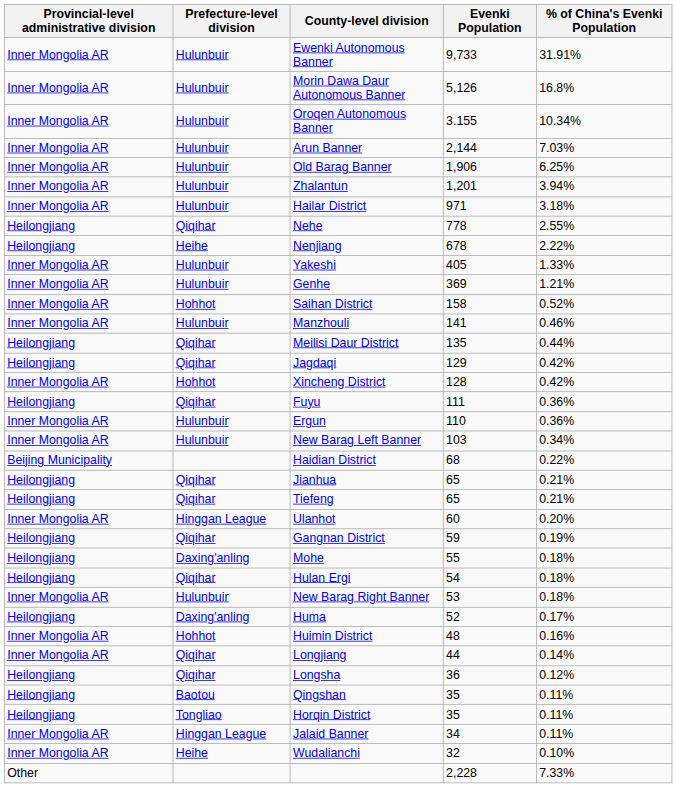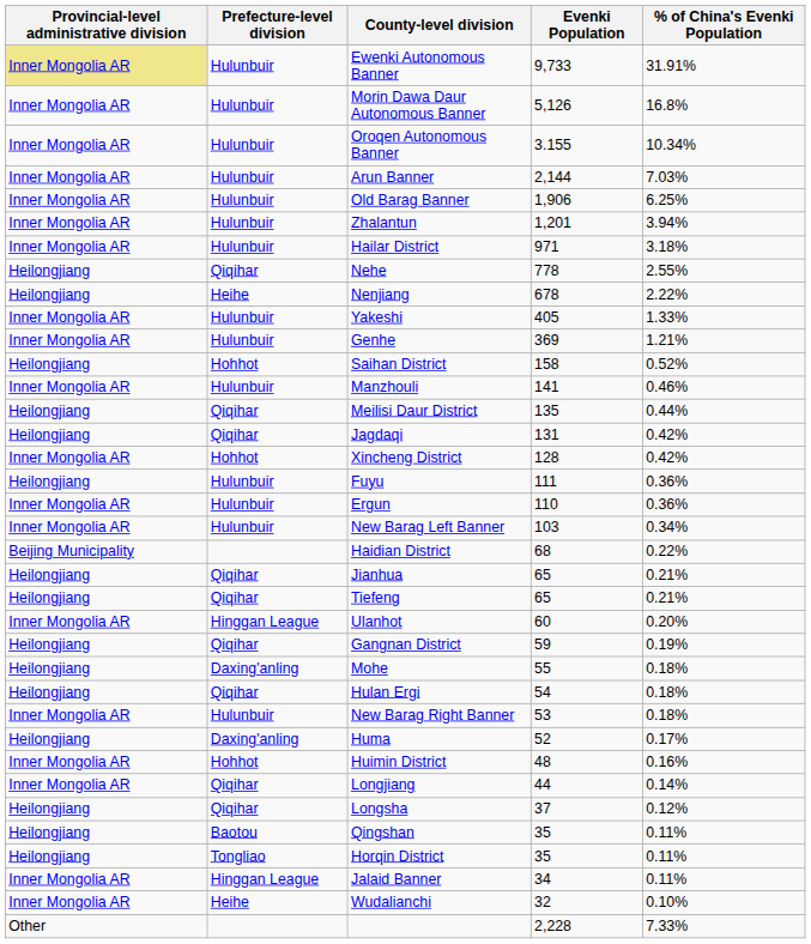 <table class="wikitable">
 <tr>
 <th>Provincial-level administrative division</th>
 <th>Prefecture-level division</th>
 <th>County-level division</th>
 <th>Evenki Population</th>
 <th>% of China's Evenki Population</th>
 </tr>
 <tr>
-<td><a href='#'>Inner Mongolia AR</a></td>
+<td style="background: khaki;"><a href='#'>Inner Mongolia AR</a></td>
 <td><a href='#'>Hulunbuir</a></td>
 <td><a href='#'>Ewenki Autonomous Banner</a></td>
 <td>9,733</td>
 <td>31.91%</td>
 </tr>
 <tr>
 <td><a href='#'>Inner Mongolia AR</a></td>
 <td><a href='#'>Hulunbuir</a></td>
 <td><a href='#'>Morin Dawa Daur Autonomous Banner</a></td>
 <td>5,126</td>
 <td>16.8%</td>
 </tr>
 <tr>
 <td><a href='#'>Inner Mongolia AR</a></td>
 <td><a href='#'>Hulunbuir</a></td>
 <td><a href='#'>Oroqen Autonomous Banner</a></td>
 <td>3.155</td>
 <td>10.34%</td>
 </tr>
 <tr>
 <td><a href='#'>Inner Mongolia AR</a></td>
 <td><a href='#'>Hulunbuir</a></td>
 <td><a href='#'>Arun Banner</a></td>
 <td>2,144</td>
 <td>7.03%</td>
 </tr>
 <tr>
 <td><a href='#'>Inner Mongolia AR</a></td>
 <td><a href='#'>Hulunbuir</a></td>
 <td><a href='#'>Old Barag Banner</a></td>
 <td>1,906</td>
 <td>6.25%</td>
 </tr>
 <tr>
 <td><a href='#'>Inner Mongolia AR</a></td>
 <td><a href='#'>Hulunbuir</a></td>
 <td><a href='#'>Zhalantun</a></td>
 <td>1,201</td>
 <td>3.94%</td>
 </tr>
 <tr>
 <td><a href='#'>Inner Mongolia AR</a></td>
 <td><a href='#'>Hulunbuir</a></td>
 <td><a href='#'>Hailar District</a></td>
 <td>971</td>
 <td>3.18%</td>
 </tr>
 <tr>
 <td><a href='#'>Heilongjiang</a></td>
 <td><a href='#'>Qiqihar</a></td>
 <td><a href='#'>Nehe</a></td>
 <td>778</td>
 <td>2.55%</td>
 </tr>
 <tr>
 <td><a href='#'>Heilongjiang</a></td>
 <td><a href='#'>Heihe</a></td>
 <td><a href='#'>Nenjiang</a></td>
 <td>678</td>
 <td>2.22%</td>
 </tr>
 <tr>
 <td><a href='#'>Inner Mongolia AR</a></td>
 <td><a href='#'>Hulunbuir</a></td>
 <td><a href='#'>Yakeshi</a></td>
 <td>405</td>
 <td>1.33%</td>
 </tr>
 <tr>
 <td><a href='#'>Inner Mongolia AR</a></td>
 <td><a href='#'>Hulunbuir</a></td>
 <td><a href='#'>Genhe</a></td>
 <td>369</td>
 <td>1.21%</td>
 </tr>
 <tr>
-<td><a href='#'>Inner Mongolia AR</a></td>
+<td><a href='#'>Heilongjiang</a></td>
 <td><a href='#'>Hohhot</a></td>
 <td><a href='#'>Saihan District</a></td>
 <td>158</td>
 <td>0.52%</td>
 </tr>
 <tr>
 <td><a href='#'>Inner Mongolia AR</a></td>
 <td><a href='#'>Hulunbuir</a></td>
 <td><a href='#'>Manzhouli</a></td>
 <td>141</td>
 <td>0.46%</td>
 </tr>
 <tr>
 <td><a href='#'>Heilongjiang</a></td>
 <td><a href='#'>Qiqihar</a></td>
 <td><a href='#'>Meilisi Daur District</a></td>
 <td>135</td>
 <td>0.44%</td>
 </tr>
 <tr>
 <td><a href='#'>Heilongjiang</a></td>
 <td><a href='#'>Qiqihar</a></td>
 <td><a href='#'>Jagdaqi</a></td>
-<td>129</td>
+<td>131</td>
 <td>0.42%</td>
 </tr>
 <tr>
 <td><a href='#'>Inner Mongolia AR</a></td>
 <td><a href='#'>Hohhot</a></td>
 <td><a href='#'>Xincheng District</a></td>
 <td>128</td>
 <td>0.42%</td>
 </tr>
 <tr>
 <td><a href='#'>Heilongjiang</a></td>
-<td><a href='#'>Qiqihar</a></td>
+<td><a href='#'>Hulunbuir</a></td>
 <td><a href='#'>Fuyu</a></td>
 <td>111</td>
 <td>0.36%</td>
 </tr>
 <tr>
 <td><a href='#'>Inner Mongolia AR</a></td>
 <td><a href='#'>Hulunbuir</a></td>
 <td><a href='#'>Ergun</a></td>
 <td>110</td>
 <td>0.36%</td>
 </tr>
 <tr>
 <td><a href='#'>Inner Mongolia AR</a></td>
 <td><a href='#'>Hulunbuir</a></td>
 <td><a href='#'>New Barag Left Banner</a></td>
 <td>103</td>
 <td>0.34%</td>
 </tr>
 <tr>
 <td><a href='#'>Beijing Municipality</a></td>
 <td></td>
 <td><a href='#'>Haidian District</a></td>
 <td>68</td>
 <td>0.22%</td>
 </tr>
 <tr>
 <td><a href='#'>Heilongjiang</a></td>
 <td><a href='#'>Qiqihar</a></td>
 <td><a href='#'>Jianhua</a></td>
 <td>65</td>
 <td>0.21%</td>
 </tr>
 <tr>
 <td><a href='#'>Heilongjiang</a></td>
 <td><a href='#'>Qiqihar</a></td>
 <td><a href='#'>Tiefeng</a></td>
 <td>65</td>
 <td>0.21%</td>
 </tr>
 <tr>
 <td><a href='#'>Inner Mongolia AR</a></td>
 <td><a href='#'>Hinggan League</a></td>
 <td><a href='#'>Ulanhot</a></td>
 <td>60</td>
 <td>0.20%</td>
 </tr>
 <tr>
 <td><a href='#'>Heilongjiang</a></td>
 <td><a href='#'>Qiqihar</a></td>
 <td><a href='#'>Gangnan District</a></td>
 <td>59</td>
 <td>0.19%</td>
 </tr>
 <tr>
 <td><a href='#'>Heilongjiang</a></td>
 <td><a href='#'>Daxing'anling</a></td>
 <td><a href='#'>Mohe</a></td>
 <td>55</td>
 <td>0.18%</td>
 </tr>
 <tr>
 <td><a href='#'>Heilongjiang</a></td>
 <td><a href='#'>Qiqihar</a></td>
 <td><a href='#'>Hulan Ergi</a></td>
 <td>54</td>
 <td>0.18%</td>
 </tr>
 <tr>
 <td><a href='#'>Inner Mongolia AR</a></td>
 <td><a href='#'>Hulunbuir</a></td>
 <td><a href='#'>New Barag Right Banner</a></td>
 <td>53</td>
 <td>0.18%</td>
 </tr>
 <tr>
 <td><a href='#'>Heilongjiang</a></td>
 <td><a href='#'>Daxing'anling</a></td>
 <td><a href='#'>Huma</a></td>
 <td>52</td>
 <td>0.17%</td>
 </tr>
 <tr>
 <td><a href='#'>Inner Mongolia AR</a></td>
 <td><a href='#'>Hohhot</a></td>
 <td><a href='#'>Huimin District</a></td>
 <td>48</td>
 <td>0.16%</td>
 </tr>
 <tr>
 <td><a href='#'>Inner Mongolia AR</a></td>
 <td><a href='#'>Qiqihar</a></td>
 <td><a href='#'>Longjiang</a></td>
 <td>44</td>
 <td>0.14%</td>
 </tr>
 <tr>
 <td><a href='#'>Heilongjiang</a></td>
 <td><a href='#'>Qiqihar</a></td>
 <td><a href='#'>Longsha</a></td>
-<td>36</td>
+<td>37</td>
 <td>0.12%</td>
 </tr>
 <tr>
 <td><a href='#'>Heilongjiang</a></td>
 <td><a href='#'>Baotou</a></td>
 <td><a href='#'>Qingshan</a></td>
 <td>35</td>
 <td>0.11%</td>
 </tr>
 <tr>
 <td><a href='#'>Heilongjiang</a></td>
 <td><a href='#'>Tongliao</a></td>
 <td><a href='#'>Horqin District</a></td>
 <td>35</td>
 <td>0.11%</td>
 </tr>
 <tr>
 <td><a href='#'>Inner Mongolia AR</a></td>
 <td><a href='#'>Hinggan League</a></td>
 <td><a href='#'>Jalaid Banner</a></td>
 <td>34</td>
 <td>0.11%</td>
 </tr>
 <tr>
 <td><a href='#'>Inner Mongolia AR</a></td>
 <td><a href='#'>Heihe</a></td>
 <td><a href='#'>Wudalianchi</a></td>
 <td>32</td>
 <td>0.10%</td>
 </tr>
 <tr>
 <td>Other</td>
 <td></td>
 <td></td>
 <td>2,228</td>
 <td>7.33%</td>
 </tr>
 </table>
